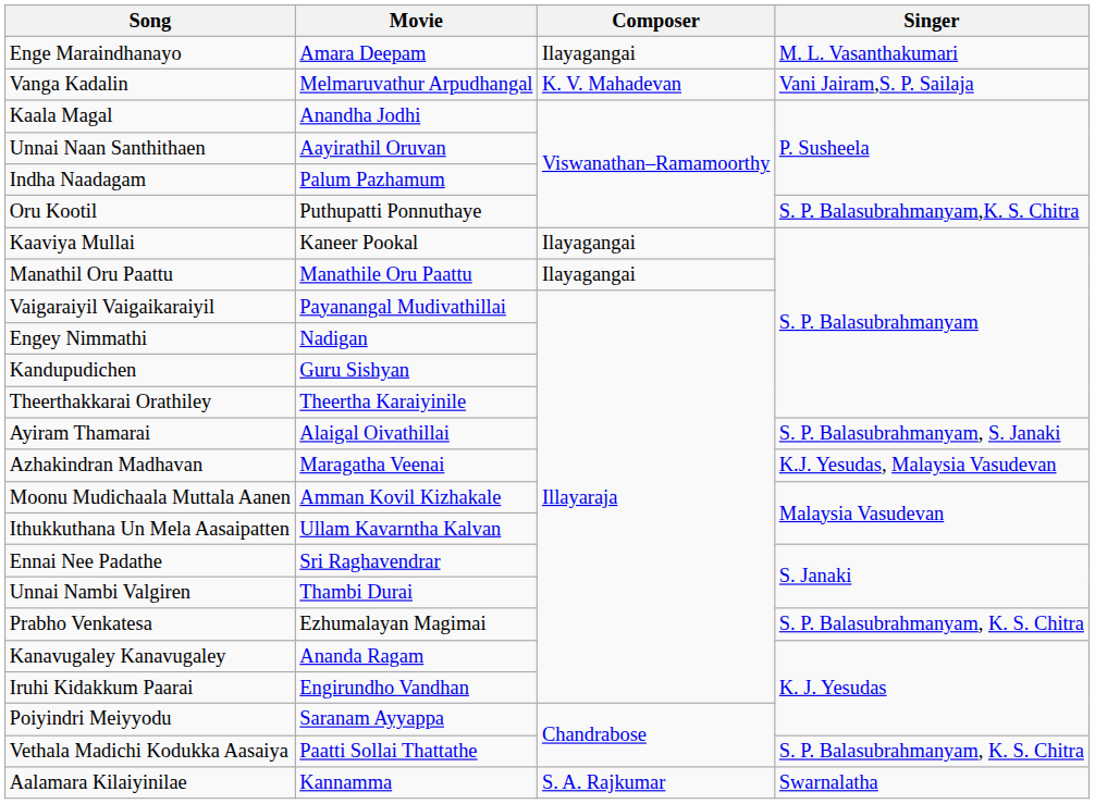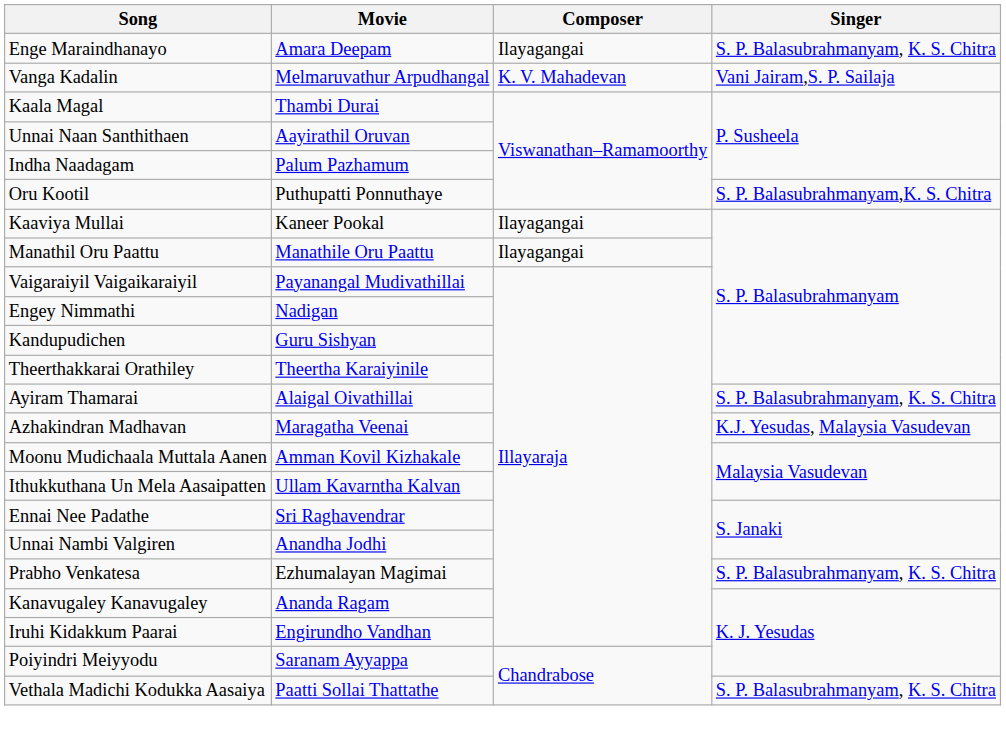 <table class="wikitable">
 <tr>
 <th>Song</th>
 <th>Movie</th>
 <th>Composer</th>
 <th>Singer</th>
 </tr>
 <tr>
 <td>Enge Maraindhanayo</td>
 <td><a href='#'>Amara Deepam</a></td>
 <td>Ilayagangai</td>
-<td><a href='#'>M. L. Vasanthakumari</a></td>
+<td><a href='#'>S. P. Balasubrahmanyam</a>, <a href='#'>K. S. Chitra</a></td>
 </tr>
 <tr>
 <td>Vanga Kadalin</td>
 <td><a href='#'>Melmaruvathur Arpudhangal</a></td>
 <td><a href='#'>K. V. Mahadevan</a></td>
 <td><a href='#'>Vani Jairam</a>,<a href='#'>S. P. Sailaja</a></td>
 </tr>
 <tr>
 <td>Kaala Magal</td>
-<td><a href='#'>Anandha Jodhi</a></td>
+<td><a href='#'>Thambi Durai</a></td>
 <td rowspan="4"><a href='#'>Viswanathan–Ramamoorthy</a></td>
 <td rowspan="3"><a href='#'>P. Susheela</a></td>
 </tr>
 <tr>
 <td>Unnai Naan Santhithaen</td>
 <td><a href='#'>Aayirathil Oruvan</a></td>
 </tr>
 <tr>
 <td>Indha Naadagam</td>
 <td><a href='#'>Palum Pazhamum</a></td>
 </tr>
 <tr>
 <td>Oru Kootil</td>
 <td>Puthupatti Ponnuthaye</td>
 <td><a href='#'>S. P. Balasubrahmanyam</a>,<a href='#'>K. S. Chitra</a></td>
 </tr>
 <tr>
 <td>Kaaviya Mullai</td>
 <td>Kaneer Pookal</td>
 <td>Ilayagangai</td>
 <td rowspan="6"><a href='#'>S. P. Balasubrahmanyam</a></td>
 </tr>
 <tr>
 <td>Manathil Oru Paattu</td>
 <td><a href='#'>Manathile Oru Paattu</a></td>
 <td>Ilayagangai</td>
 </tr>
 <tr>
 <td>Vaigaraiyil Vaigaikaraiyil</td>
 <td><a href='#'>Payanangal Mudivathillai</a></td>
 <td rowspan="13"><a href='#'>Illayaraja</a></td>
 </tr>
 <tr>
 <td>Engey Nimmathi</td>
 <td><a href='#'>Nadigan</a></td>
 </tr>
 <tr>
 <td>Kandupudichen</td>
 <td><a href='#'>Guru Sishyan</a></td>
 </tr>
 <tr>
 <td>Theerthakkarai Orathiley</td>
 <td><a href='#'>Theertha Karaiyinile</a></td>
 </tr>
 <tr>
 <td>Ayiram Thamarai</td>
 <td><a href='#'>Alaigal Oivathillai</a></td>
-<td><a href='#'>S. P. Balasubrahmanyam</a>, <a href='#'>S. Janaki</a></td>
+<td><a href='#'>S. P. Balasubrahmanyam</a>, <a href='#'>K. S. Chitra</a></td>
 </tr>
 <tr>
 <td>Azhakindran Madhavan</td>
 <td><a href='#'>Maragatha Veenai</a></td>
 <td><a href='#'>K.J. Yesudas</a>, <a href='#'>Malaysia Vasudevan</a></td>
 </tr>
 <tr>
 <td>Moonu Mudichaala Muttala Aanen</td>
 <td><a href='#'>Amman Kovil Kizhakale</a></td>
 <td rowspan=2><a href='#'>Malaysia Vasudevan</a></td>
 </tr>
 <tr>
 <td>Ithukkuthana Un Mela Aasaipatten</td>
 <td><a href='#'>Ullam Kavarntha Kalvan</a></td>
 </tr>
 <tr>
 <td>Ennai Nee Padathe</td>
 <td><a href='#'>Sri Raghavendrar</a></td>
 <td rowspan=2><a href='#'>S. Janaki</a></td>
 </tr>
 <tr>
 <td>Unnai Nambi Valgiren</td>
-<td><a href='#'>Thambi Durai</a></td>
+<td><a href='#'>Anandha Jodhi</a></td>
 </tr>
 <tr>
 <td>Prabho Venkatesa</td>
 <td>Ezhumalayan Magimai</td>
 <td><a href='#'>S. P. Balasubrahmanyam</a>, <a href='#'>K. S. Chitra</a></td>
 </tr>
 <tr>
 <td>Kanavugaley Kanavugaley</td>
 <td><a href='#'>Ananda Ragam</a></td>
 <td rowspan=3><a href='#'>K. J. Yesudas</a></td>
 </tr>
 <tr>
 <td>Iruhi Kidakkum Paarai</td>
 <td><a href='#'>Engirundho Vandhan</a></td>
 </tr>
 <tr>
 <td>Poiyindri Meiyyodu</td>
 <td><a href='#'>Saranam Ayyappa</a></td>
 <td rowspan=2><a href='#'>Chandrabose</a></td>
 </tr>
 <tr>
 <td>Vethala Madichi Kodukka Aasaiya</td>
 <td><a href='#'>Paatti Sollai Thattathe</a></td>
 <td><a href='#'>S. P. Balasubrahmanyam</a>, <a href='#'>K. S. Chitra</a></td>
 </tr>
-<tr>
-<td>Aalamara Kilaiyinilae</td>
-<td><a href='#'>Kannamma</a></td>
-<td><a href='#'>S. A. Rajkumar</a></td>
-<td><a href='#'>Swarnalatha</a></td>
-</tr>
 </table>
